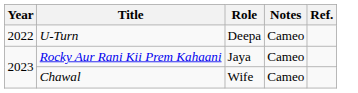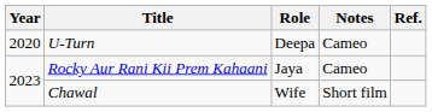 <table class="wikitable sortable">
 <tr>
 <th>Year</th>
 <th>Title</th>
 <th>Role</th>
 <th class="unsortable">Notes</th>
 <th class="unsortable">Ref.</th>
 </tr>
 <tr>
-<td>2022</td>
+<td>2020</td>
 <td><em>U-Turn</em></td>
 <td>Deepa</td>
 <td>Cameo</td>
 <td></td>
 </tr>
 <tr>
 <td rowspan="2">2023</td>
 <td><em><a href='#'>Rocky Aur Rani Kii Prem Kahaani</a></em></td>
 <td>Jaya</td>
 <td>Cameo</td>
 <td></td>
 </tr>
 <tr>
 <td><em>Chawal</em></td>
 <td>Wife</td>
-<td>Cameo</td>
+<td>Short film</td>
 <td></td>
 </tr>
 </table>
